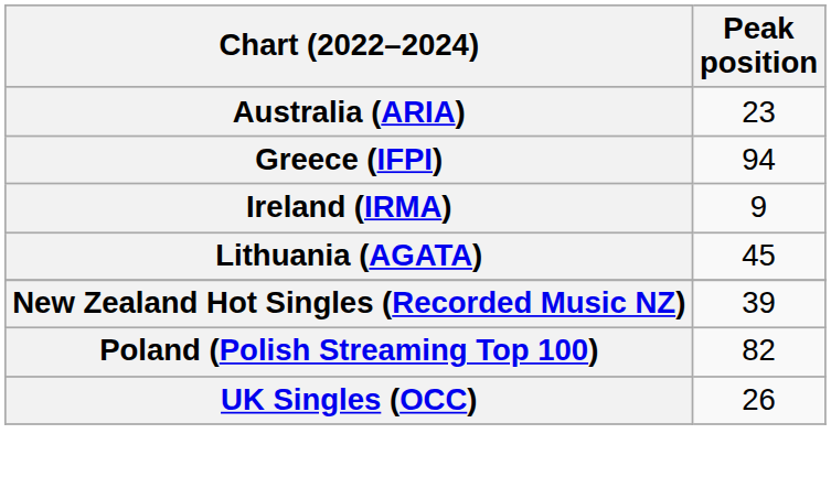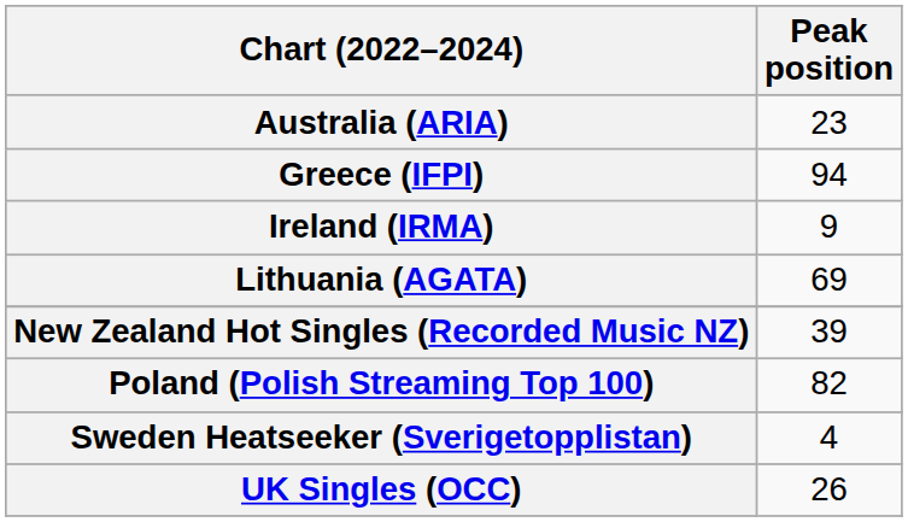 <table class="wikitable sortable plainrowheaders" style="text-align:center">
 <tr>
 <th scope="col">Chart (2022–2024)</th>
 <th scope="col">Peak<br>position</th>
 </tr>
 <tr>
 <th scope="row">Australia (<a href='#'>ARIA</a>)</th>
 <td>23</td>
 </tr>
 <tr>
 <th scope="row">Greece (<a href='#'>IFPI</a>)</th>
 <td>94</td>
 </tr>
 <tr>
 <th scope="row">Ireland (<a href='#'>IRMA</a>)</th>
 <td>9</td>
 </tr>
 <tr>
 <th scope="row">Lithuania (<a href='#'>AGATA</a>)</th>
-<td>45</td>
+<td>69</td>
 </tr>
 <tr>
 </tr>
 <tr>
 <th scope="row">New Zealand Hot Singles (<a href='#'>Recorded Music NZ</a>)</th>
 <td>39</td>
 </tr>
 <tr>
 <th scope="row">Poland (<a href='#'>Polish Streaming Top 100</a>)</th>
 <td>82</td>
 </tr>
 <tr>
+<th scope="row">Sweden Heatseeker (<a href='#'>Sverigetopplistan</a>)</th>
+<td>4</td>
+</tr>
+<tr>
 <th scope="row"><a href='#'>UK Singles</a> (<a href='#'>OCC</a>)</th>
 <td>26</td>
 </tr>
 </table>
